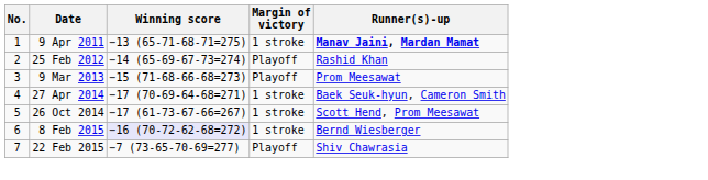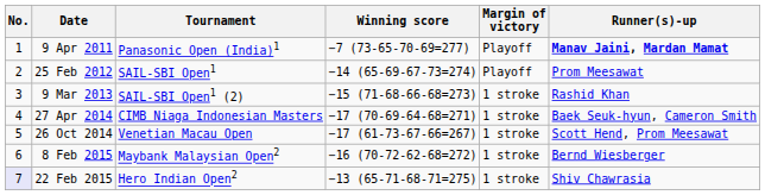 <table class="wikitable" style="font-size:95%;">
 <tr>
 <th>No.</th>
 <th>Date</th>
+<th>Tournament</th>
 <th>Winning score</th>
 <th>Margin of<br>victory</th>
 <th>Runner(s)-up</th>
 </tr>
 <tr>
 <td align=center>1</td>
 <td align=right>9 Apr <a href='#'>2011</a></td>
-<td>−13 (65-71-68-71=275)</td>
-<td>1 stroke</td>
+<td><a href='#'>Panasonic Open (India)</a><sup>1</sup></td>
+<td>−7 (73-65-70-69=277)</td>
+<td>Playoff</td>
 <td><strong> <a href='#'>Manav Jaini</a>,  <a href='#'>Mardan Mamat</a></strong></td>
 </tr>
 <tr>
 <td align=center>2</td>
 <td align=right>25 Feb <a href='#'>2012</a></td>
+<td><a href='#'>SAIL-SBI Open</a><sup>1</sup></td>
 <td>−14 (65-69-67-73=274)</td>
 <td>Playoff</td>
-<td> <a href='#'>Rashid Khan</a></td>
+<td> <a href='#'>Prom Meesawat</a></td>
 </tr>
 <tr>
 <td align=center>3</td>
 <td align=right>9 Mar <a href='#'>2013</a></td>
+<td><a href='#'>SAIL-SBI Open</a><sup>1</sup> (2)</td>
 <td>−15 (71-68-66-68=273)</td>
-<td>Playoff</td>
-<td> <a href='#'>Prom Meesawat</a></td>
+<td>1 stroke</td>
+<td> <a href='#'>Rashid Khan</a></td>
 </tr>
 <tr>
 <td align=center>4</td>
 <td align=right>27 Apr <a href='#'>2014</a></td>
+<td><a href='#'>CIMB Niaga Indonesian Masters</a></td>
 <td>−17 (70-69-64-68=271)</td>
 <td>1 stroke</td>
 <td> <a href='#'>Baek Seuk-hyun</a>,  <a href='#'>Cameron Smith</a></td>
 </tr>
 <tr>
 <td align=center>5</td>
 <td align=right>26 Oct 2014</td>
+<td><a href='#'>Venetian Macau Open</a></td>
 <td>−17 (61-73-67-66=267)</td>
 <td>1 stroke</td>
 <td> <a href='#'>Scott Hend</a>,  <a href='#'>Prom Meesawat</a></td>
 </tr>
 <tr>
 <td align=center>6</td>
 <td align=right>8 Feb <a href='#'>2015</a></td>
-<td style="background: lavender;">−16 (70-72-62-68=272)</td>
+<td><a href='#'>Maybank Malaysian Open</a><sup>2</sup></td>
+<td>−16 (70-72-62-68=272)</td>
 <td>1 stroke</td>
 <td> <a href='#'>Bernd Wiesberger</a></td>
 </tr>
 <tr>
-<td align=center>7</td>
+<td align=center style="background: lavender;">7</td>
 <td align=right>22 Feb 2015</td>
-<td>−7 (73-65-70-69=277)</td>
-<td>Playoff</td>
+<td><a href='#'>Hero Indian Open</a><sup>2</sup></td>
+<td>−13 (65-71-68-71=275)</td>
+<td>1 stroke</td>
 <td> <a href='#'>Shiv Chawrasia</a></td>
 </tr>
 </table>
